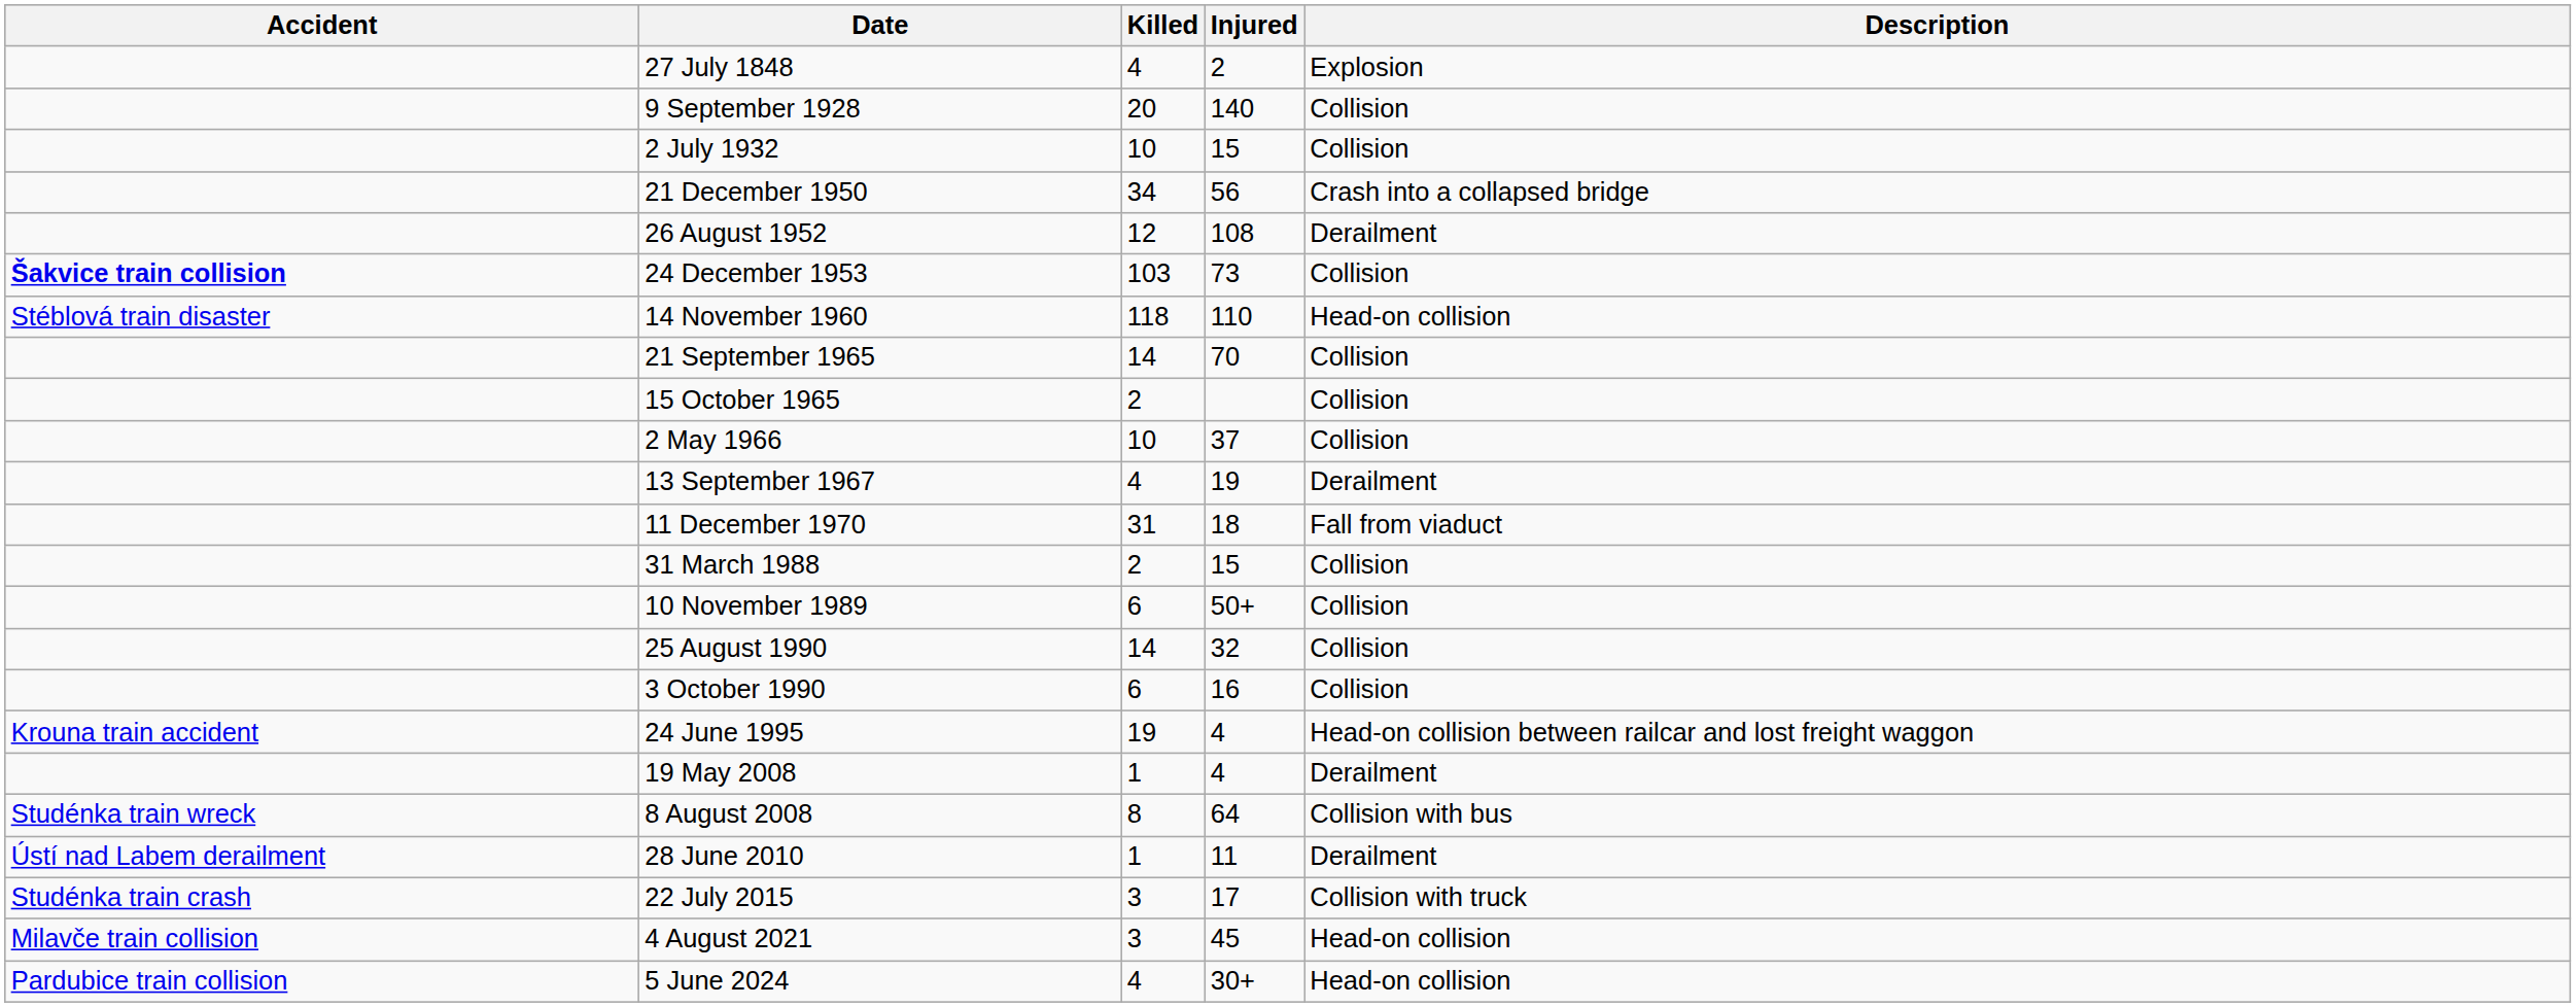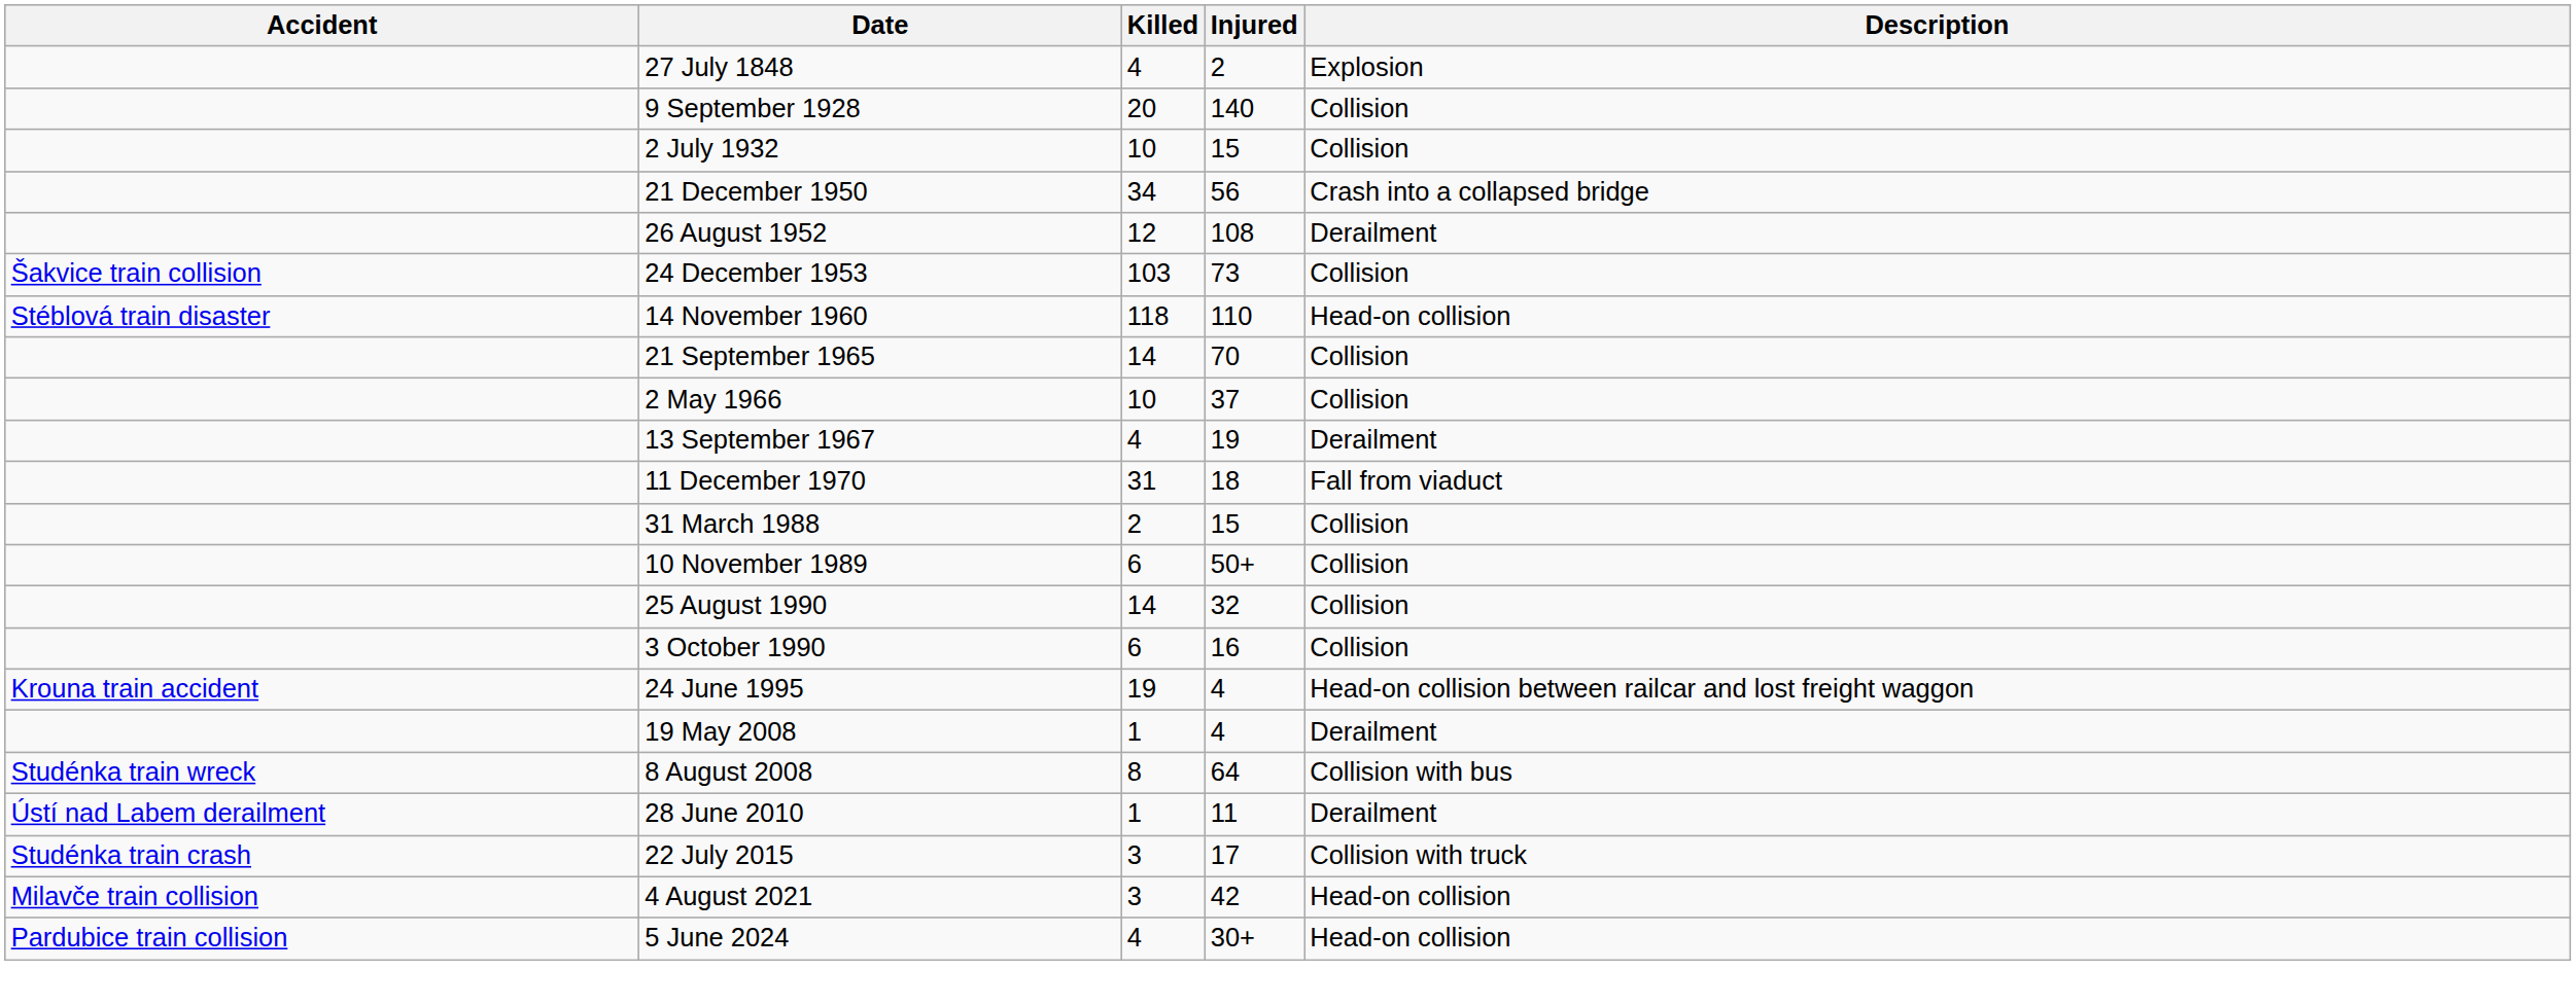 <table class="wikitable sortable">
 <tr>
 <th width="25%">Accident</th>
 <th width="19%">Date</th>
 <th width="3%">Killed</th>
 <th width="3%">Injured</th>
 <th width="50%">Description</th>
 </tr>
 <tr>
 <td></td>
 <td>27 July 1848</td>
 <td>4</td>
 <td>2</td>
 <td>Explosion</td>
 </tr>
 <tr>
 <td></td>
 <td>9 September 1928</td>
 <td>20</td>
 <td>140</td>
 <td>Collision</td>
 </tr>
 <tr>
 <td></td>
 <td>2 July 1932</td>
 <td>10</td>
 <td>15</td>
 <td>Collision</td>
 </tr>
 <tr>
 <td></td>
 <td>21 December 1950</td>
 <td>34</td>
 <td>56</td>
 <td>Crash into a collapsed bridge</td>
 </tr>
 <tr>
 <td></td>
 <td>26 August 1952</td>
 <td>12</td>
 <td>108</td>
 <td>Derailment</td>
 </tr>
 <tr>
-<td><strong><a href='#'>Šakvice train collision</a></strong></td>
+<td><a href='#'>Šakvice train collision</a></td>
 <td>24 December 1953</td>
 <td>103</td>
 <td>73</td>
 <td>Collision</td>
 </tr>
 <tr>
 <td><a href='#'>Stéblová train disaster</a></td>
 <td>14 November 1960</td>
 <td>118</td>
 <td>110</td>
 <td>Head-on collision</td>
 </tr>
 <tr>
 <td></td>
 <td>21 September 1965</td>
 <td>14</td>
 <td>70</td>
-<td>Collision</td>
-</tr>
-<tr>
-<td></td>
-<td>15 October 1965</td>
-<td>2</td>
-<td></td>
 <td>Collision</td>
 </tr>
 <tr>
 <td></td>
 <td>2 May 1966</td>
 <td>10</td>
 <td>37</td>
 <td>Collision</td>
 </tr>
 <tr>
 <td></td>
 <td>13 September 1967</td>
 <td>4</td>
 <td>19</td>
 <td>Derailment</td>
 </tr>
 <tr>
 <td></td>
 <td>11 December 1970</td>
 <td>31</td>
 <td>18</td>
 <td>Fall from viaduct</td>
 </tr>
 <tr>
 <td></td>
 <td>31 March 1988</td>
 <td>2</td>
 <td>15</td>
 <td>Collision</td>
 </tr>
 <tr>
 <td></td>
 <td>10 November 1989</td>
 <td>6</td>
 <td>50+</td>
 <td>Collision</td>
 </tr>
 <tr>
 <td></td>
 <td>25 August 1990</td>
 <td>14</td>
 <td>32</td>
 <td>Collision</td>
 </tr>
 <tr>
 <td></td>
 <td>3 October 1990</td>
 <td>6</td>
 <td>16</td>
 <td>Collision</td>
 </tr>
 <tr>
 <td><a href='#'>Krouna train accident</a></td>
 <td>24 June 1995</td>
 <td>19</td>
 <td>4</td>
 <td>Head-on collision between railcar and lost freight waggon</td>
 </tr>
 <tr>
 <td></td>
 <td>19 May 2008</td>
 <td>1</td>
 <td>4</td>
 <td>Derailment</td>
 </tr>
 <tr>
 <td><a href='#'>Studénka train wreck</a></td>
 <td>8 August 2008</td>
 <td>8</td>
 <td>64</td>
 <td>Collision with bus</td>
 </tr>
 <tr>
 <td><a href='#'>Ústí nad Labem derailment</a></td>
 <td>28 June 2010</td>
 <td>1</td>
 <td>11</td>
 <td>Derailment</td>
 </tr>
 <tr>
 <td><a href='#'>Studénka train crash</a></td>
 <td>22 July 2015</td>
 <td>3</td>
 <td>17</td>
 <td>Collision with truck</td>
 </tr>
 <tr>
 <td><a href='#'>Milavče train collision</a></td>
 <td>4 August 2021</td>
 <td>3</td>
-<td>45</td>
+<td>42</td>
 <td>Head-on collision</td>
 </tr>
 <tr>
 <td><a href='#'>Pardubice train collision</a></td>
 <td>5 June 2024</td>
 <td>4</td>
 <td>30+</td>
 <td>Head-on collision</td>
 </tr>
 </table>
